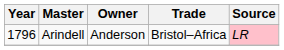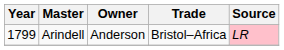 <table class=" wikitable">
 <tr>
 <th>Year</th>
 <th>Master</th>
 <th>Owner</th>
 <th>Trade</th>
 <th>Source</th>
 </tr>
 <tr>
-<td>1796</td>
+<td>1799</td>
 <td>Arindell</td>
 <td>Anderson</td>
 <td>Bristol–Africa</td>
 <td style="background: pink;"><em>LR</em></td>
 </tr>
 <tr>
 </tr>
 </table>
